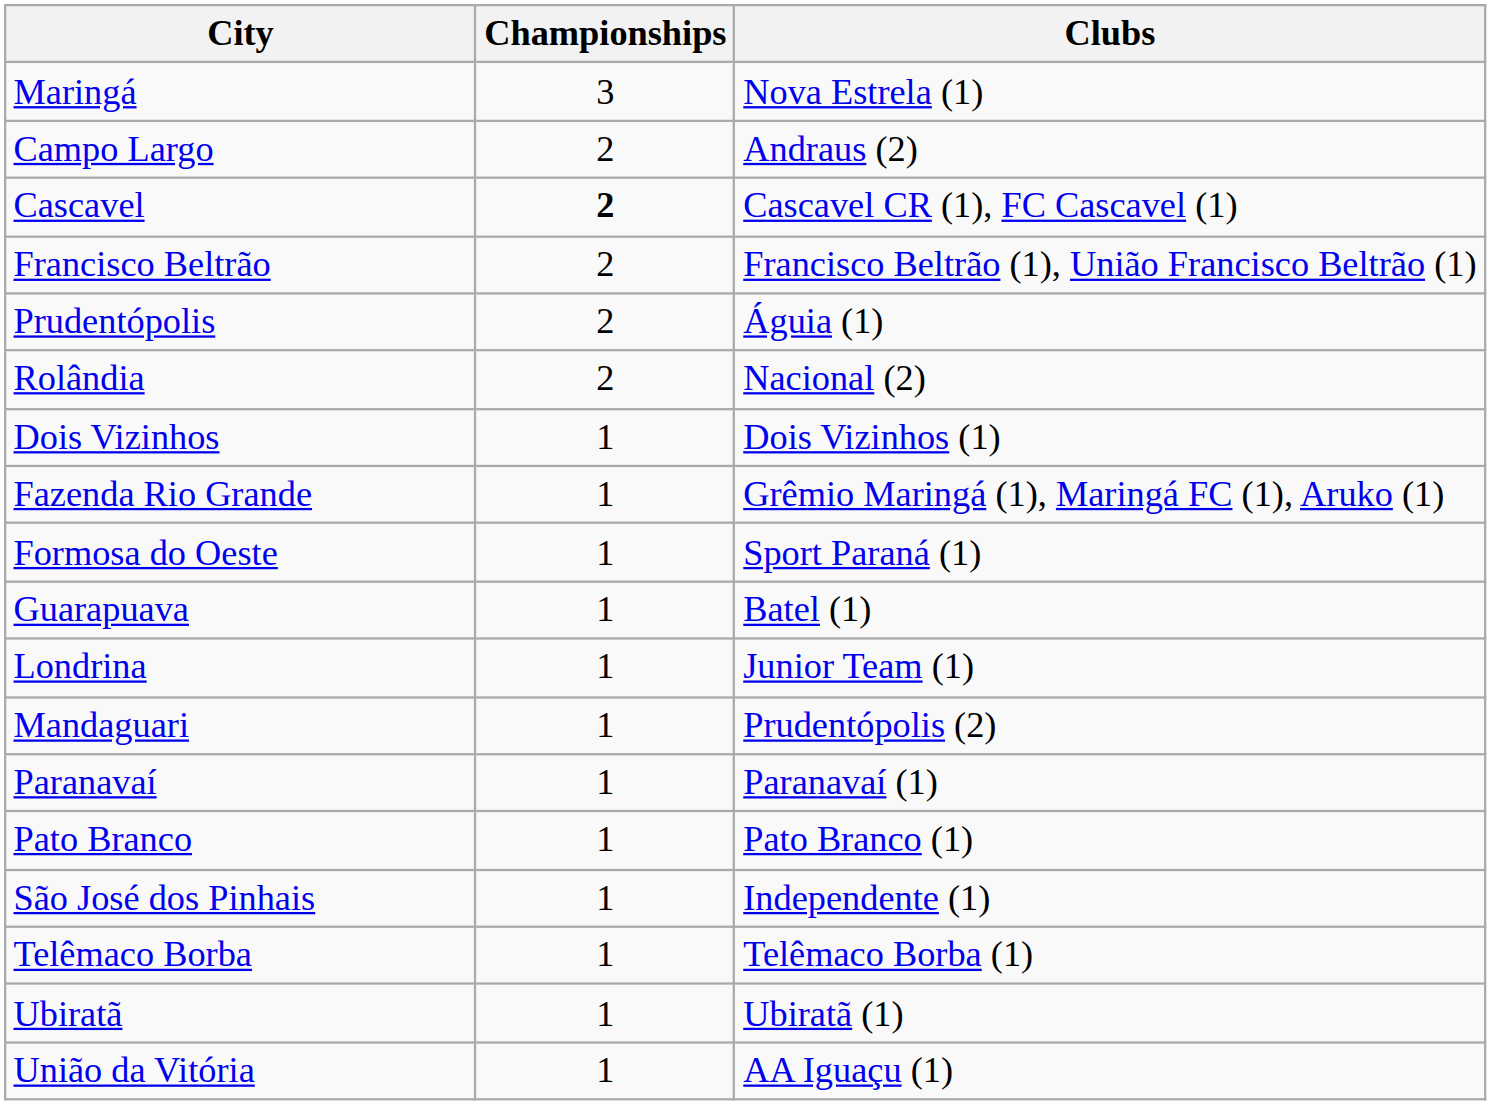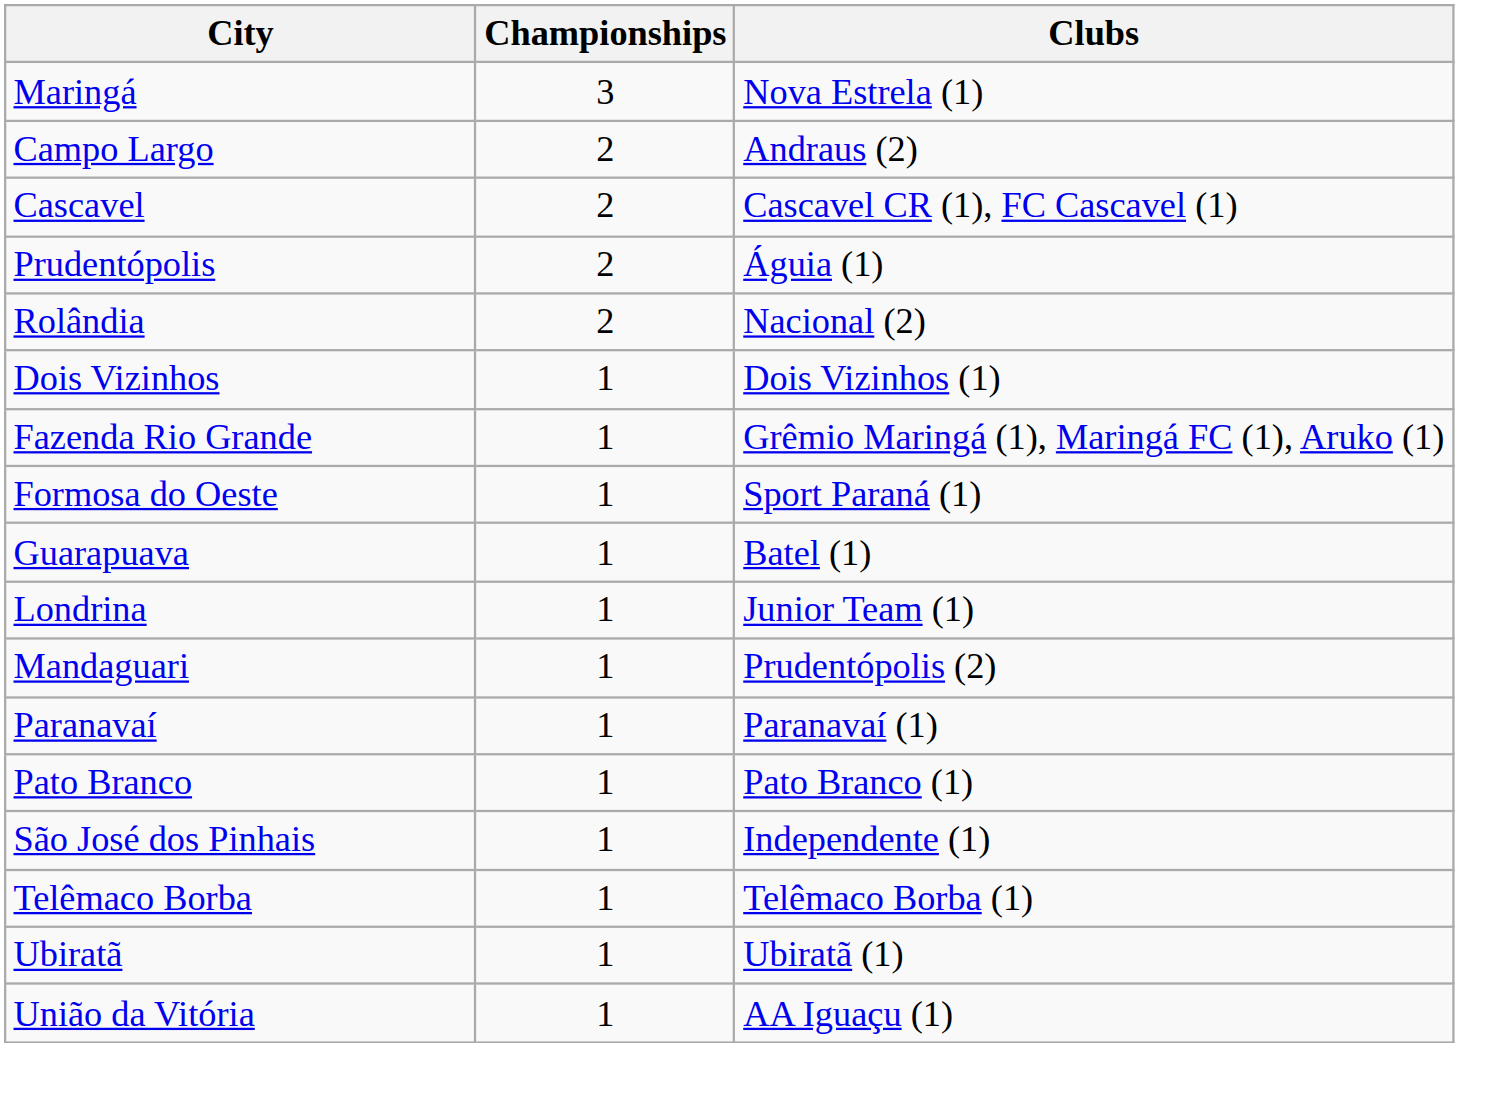 <table class="wikitable">
 <tr>
 <th style="width:200px">City</th>
 <th>Championships</th>
 <th>Clubs</th>
 </tr>
 <tr>
 <td> <a href='#'>Maringá</a></td>
 <td align="center">3</td>
 <td><a href='#'>Nova Estrela</a> (1)</td>
 </tr>
 <tr>
 <td> <a href='#'>Campo Largo</a></td>
 <td align="center">2</td>
 <td><a href='#'>Andraus</a> (2)</td>
 </tr>
 <tr>
 <td> <a href='#'>Cascavel</a></td>
-<td align="center"><strong>2</strong></td>
+<td align="center">2</td>
 <td><a href='#'>Cascavel CR</a> (1), <a href='#'>FC Cascavel</a> (1)</td>
-</tr>
-<tr>
-<td> <a href='#'>Francisco Beltrão</a></td>
-<td align="center">2</td>
-<td><a href='#'>Francisco Beltrão</a> (1), <a href='#'>União Francisco Beltrão</a> (1)</td>
 </tr>
 <tr>
 <td> <a href='#'>Prudentópolis</a></td>
 <td align="center">2</td>
 <td><a href='#'>Águia</a> (1)</td>
 </tr>
 <tr>
 <td> <a href='#'>Rolândia</a></td>
 <td align="center">2</td>
 <td><a href='#'>Nacional</a> (2)</td>
 </tr>
 <tr>
 <td> <a href='#'>Dois Vizinhos</a></td>
 <td align="center">1</td>
 <td><a href='#'>Dois Vizinhos</a> (1)</td>
 </tr>
 <tr>
 <td> <a href='#'>Fazenda Rio Grande</a></td>
 <td align="center">1</td>
 <td><a href='#'>Grêmio Maringá</a> (1), <a href='#'>Maringá FC</a> (1), <a href='#'>Aruko</a> (1)</td>
 </tr>
 <tr>
 <td><a href='#'>Formosa do Oeste</a></td>
 <td align="center">1</td>
 <td><a href='#'>Sport Paraná</a> (1)</td>
 </tr>
 <tr>
 <td> <a href='#'>Guarapuava</a></td>
 <td align="center">1</td>
 <td><a href='#'>Batel</a> (1)</td>
 </tr>
 <tr>
 <td> <a href='#'>Londrina</a></td>
 <td align="center">1</td>
 <td><a href='#'>Junior Team</a> (1)</td>
 </tr>
 <tr>
 <td> <a href='#'>Mandaguari</a></td>
 <td align="center">1</td>
 <td><a href='#'>Prudentópolis</a> (2)</td>
 </tr>
 <tr>
 <td> <a href='#'>Paranavaí</a></td>
 <td align="center">1</td>
 <td><a href='#'>Paranavaí</a> (1)</td>
 </tr>
 <tr>
 <td> <a href='#'>Pato Branco</a></td>
 <td align="center">1</td>
 <td><a href='#'>Pato Branco</a> (1)</td>
 </tr>
 <tr>
 <td> <a href='#'>São José dos Pinhais</a></td>
 <td align="center">1</td>
 <td><a href='#'>Independente</a> (1)</td>
 </tr>
 <tr>
 <td> <a href='#'>Telêmaco Borba</a></td>
 <td align="center">1</td>
 <td><a href='#'>Telêmaco Borba</a> (1)</td>
 </tr>
 <tr>
 <td><a href='#'>Ubiratã</a></td>
 <td align="center">1</td>
 <td><a href='#'>Ubiratã</a> (1)</td>
 </tr>
 <tr>
 <td> <a href='#'>União da Vitória</a></td>
 <td align="center">1</td>
 <td><a href='#'>AA Iguaçu</a> (1)</td>
 </tr>
 </table>
